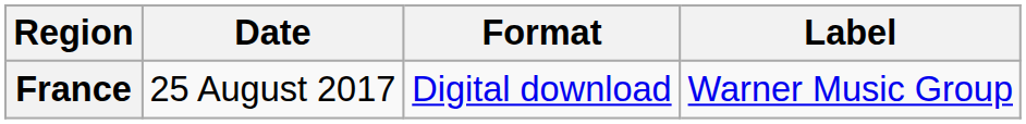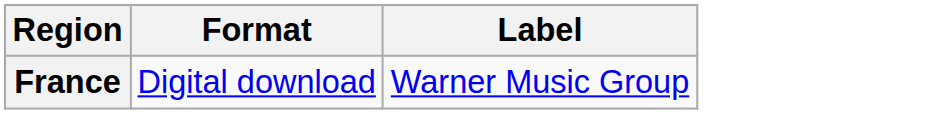 <table class="wikitable plainrowheaders" style="text-align:center;">
 <tr>
 <th>Region</th>
-<th>Date</th>
 <th>Format</th>
 <th>Label</th>
 </tr>
 <tr>
 <th scope="row">France</th>
-<td>25 August 2017</td>
 <td><a href='#'>Digital download</a></td>
 <td><a href='#'>Warner Music Group</a></td>
 </tr>
 </table>
